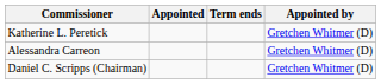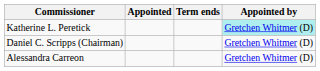 <table class="wikitable sortable">
 <tr>
 <th>Commissioner</th>
 <th>Appointed</th>
 <th>Term ends</th>
 <th>Appointed by</th>
 </tr>
 <tr valign="top">
 <td>Katherine L. Peretick</td>
 <td></td>
 <td></td>
+<td style="background: paleturquoise;"><a href='#'>Gretchen Whitmer</a> (D)</td>
+</tr>
+<tr valign="top">
+<td>Daniel C. Scripps (Chairman)</td>
+<td></td>
+<td></td>
 <td><a href='#'>Gretchen Whitmer</a> (D)</td>
 </tr>
 <tr valign="top">
 <td>Alessandra Carreon</td>
 <td></td>
 <td></td>
 <td><a href='#'>Gretchen Whitmer</a> (D)</td>
 </tr>
-<tr valign="top">
-<td>Daniel C. Scripps (Chairman)</td>
-<td></td>
-<td></td>
-<td><a href='#'>Gretchen Whitmer</a> (D)</td>
-</tr>
 </table>
